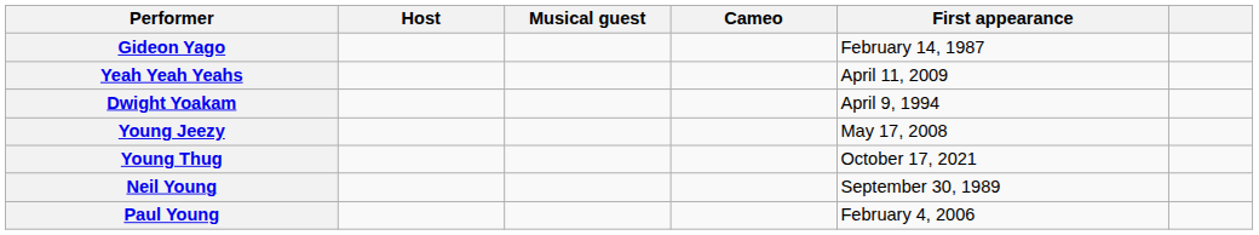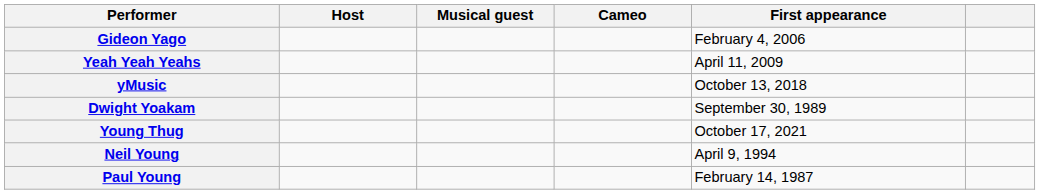 <table class="wikitable sortable plainrowheaders">
 <tr>
 <th scope=col style="width: 20%;">Performer</th>
 <th scope="col" style="width: 10%;">Host</th>
 <th scope="col" style="width: 10%;">Musical guest</th>
 <th scope="col" style="width: 10%;">Cameo</th>
 <th scope="col" style="width: 20%;">First appearance</th>
 <th scope="col" style="width: 5%;" class="unsortable"></th>
 </tr>
 <tr>
 <th scope=row data-sort-value="Yago, Gideon"><a href='#'>Gideon Yago</a></th>
 <td align="center"></td>
 <td align="center"></td>
 <td align="center"></td>
-<td>February 14, 1987</td>
+<td>February 4, 2006</td>
 <td></td>
 </tr>
 <tr>
 <th scope=row><a href='#'>Yeah Yeah Yeahs</a></th>
 <td align="center"></td>
 <td align="center"></td>
 <td align="center"></td>
 <td>April 11, 2009</td>
 <td></td>
 </tr>
 <tr>
+<th scope=row><a href='#'>yMusic</a></th>
+<td align="center"></td>
+<td align="center"></td>
+<td align="center"></td>
+<td>October 13, 2018</td>
+<td></td>
+</tr>
+<tr>
 <th scope=row data-sort-value="Yoakem, Dwight"><a href='#'>Dwight Yoakam</a></th>
 <td align="center"></td>
 <td align="center"></td>
 <td align="center"></td>
-<td>April 9, 1994</td>
-<td></td>
-</tr>
-<tr>
-<th scope="row"><a href='#'>Young Jeezy</a></th>
-<td align="center"></td>
-<td align="center"></td>
-<td align="center"></td>
-<td>May 17, 2008</td>
+<td>September 30, 1989</td>
 <td></td>
 </tr>
 <tr>
 <th scope="row"><a href='#'>Young Thug</a></th>
 <td align="center"></td>
 <td align="center"></td>
 <td align="center"></td>
 <td>October 17, 2021</td>
 <td></td>
 </tr>
 <tr>
 <th scope=row data-sort-value="Young, Neil"><a href='#'>Neil Young</a></th>
 <td align="center"></td>
 <td align="center"></td>
 <td align="center"></td>
-<td>September 30, 1989</td>
+<td>April 9, 1994</td>
 <td></td>
 </tr>
 <tr>
 <th scope=row data-sort-value="Young, Paul"><a href='#'>Paul Young</a></th>
 <td align="center"></td>
 <td align="center"></td>
 <td align="center"></td>
-<td>February 4, 2006</td>
+<td>February 14, 1987</td>
 <td></td>
 </tr>
 </table>
